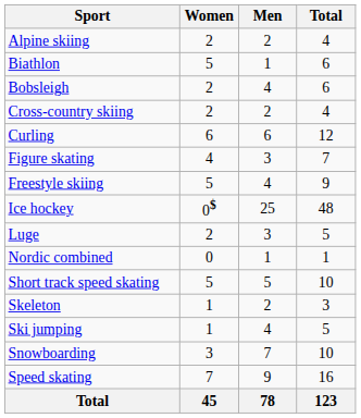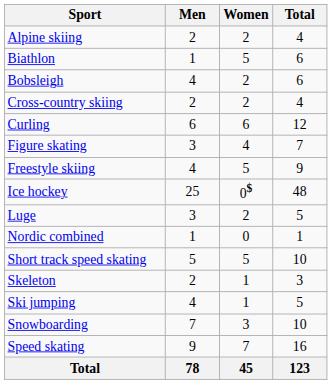 <table class="wikitable sortable" style="text-align:center;">
 <tr>
 <th width=180>Sport</th>
+<th width=55>Men</th>
 <th width=55>Women</th>
-<th width=55>Men</th>
 <th width=55>Total</th>
 </tr>
 <tr>
 <td align=left><a href='#'>Alpine skiing</a></td>
 <td>2</td>
 <td>2</td>
 <td>4</td>
 </tr>
 <tr>
 <td align="left"><a href='#'>Biathlon</a></td>
+<td>1</td>
 <td>5</td>
-<td>1</td>
 <td>6</td>
 </tr>
 <tr>
 <td align=left><a href='#'>Bobsleigh</a></td>
+<td>4</td>
 <td>2</td>
-<td>4</td>
 <td>6</td>
 </tr>
 <tr>
 <td align=left><a href='#'>Cross-country skiing</a></td>
 <td>2</td>
 <td>2</td>
 <td>4</td>
 </tr>
 <tr>
 <td align=left><a href='#'>Curling</a></td>
 <td>6</td>
 <td>6</td>
 <td>12</td>
 </tr>
 <tr>
 <td align=left><a href='#'>Figure skating</a></td>
+<td>3</td>
 <td>4</td>
-<td>3</td>
 <td>7</td>
 </tr>
 <tr>
 <td align=left><a href='#'>Freestyle skiing</a></td>
+<td>4</td>
 <td>5</td>
-<td>4</td>
 <td>9</td>
 </tr>
 <tr>
 <td align=left><a href='#'>Ice hockey</a></td>
+<td>25</td>
 <td>0<sup><strong>$</strong></sup></td>
-<td>25</td>
 <td>48</td>
 </tr>
 <tr>
 <td align=left><a href='#'>Luge</a></td>
+<td>3</td>
 <td>2</td>
-<td>3</td>
 <td>5</td>
 </tr>
 <tr>
 <td align=left><a href='#'>Nordic combined</a></td>
+<td>1</td>
 <td>0</td>
-<td>1</td>
 <td>1</td>
 </tr>
 <tr>
 <td align=left><a href='#'>Short track speed skating</a></td>
 <td>5</td>
 <td>5</td>
 <td>10</td>
 </tr>
 <tr>
 <td align=left><a href='#'>Skeleton</a></td>
+<td>2</td>
 <td>1</td>
-<td>2</td>
 <td>3</td>
 </tr>
 <tr>
 <td align=left><a href='#'>Ski jumping</a></td>
+<td>4</td>
 <td>1</td>
-<td>4</td>
 <td>5</td>
 </tr>
 <tr>
 <td align=left><a href='#'>Snowboarding</a></td>
+<td>7</td>
 <td>3</td>
-<td>7</td>
 <td>10</td>
 </tr>
 <tr>
 <td align=left><a href='#'>Speed skating</a></td>
+<td>9</td>
 <td>7</td>
-<td>9</td>
 <td>16</td>
 </tr>
 <tr>
 <th>Total</th>
+<th>78</th>
 <th>45</th>
-<th>78</th>
 <th>123</th>
 </tr>
 </table>
